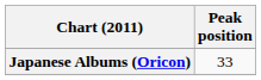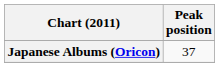 <table class="wikitable sortable plainrowheaders" style="text-align:center;">
 <tr>
 <th scope="col">Chart (2011)</th>
 <th scope="col">Peak<br>position</th>
 </tr>
 <tr>
 </tr>
 <tr>
 </tr>
 <tr>
 </tr>
 <tr>
 </tr>
 <tr>
 </tr>
 <tr>
 </tr>
 <tr>
 </tr>
 <tr>
 </tr>
 <tr>
 </tr>
 <tr>
 </tr>
 <tr>
 </tr>
 <tr>
 </tr>
 <tr>
 </tr>
 <tr>
 <th scope="row">Japanese Albums (<a href='#'>Oricon</a>)</th>
-<td>33</td>
+<td>37</td>
 </tr>
 <tr>
 </tr>
 <tr>
 </tr>
 <tr>
 </tr>
 <tr>
 </tr>
 <tr>
 </tr>
 <tr>
 </tr>
 <tr>
 </tr>
 <tr>
 </tr>
 <tr>
 </tr>
 <tr>
 </tr>
 <tr>
 </tr>
 </table>
